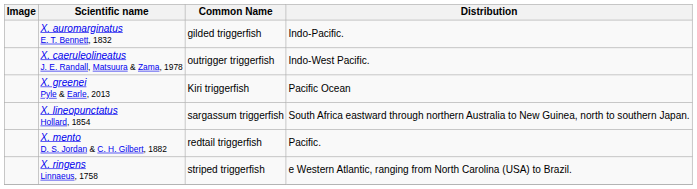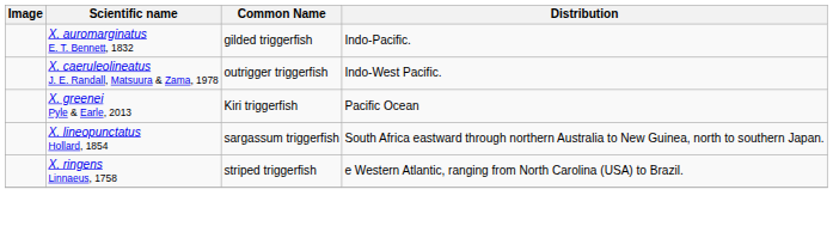 <table class="wikitable">
 <tr>
 <th>Image</th>
 <th>Scientific name</th>
 <th>Common Name</th>
 <th>Distribution</th>
 </tr>
 <tr>
 <td></td>
 <td><em><a href='#'>X. auromarginatus</a></em><br><small><a href='#'>E. T. Bennett</a>, 1832</small></td>
 <td>gilded triggerfish</td>
 <td>Indo-Pacific.</td>
 </tr>
 <tr>
 <td></td>
 <td><em><a href='#'>X. caeruleolineatus</a></em><br><small><a href='#'>J. E. Randall</a>, <a href='#'>Matsuura</a> & <a href='#'>Zama</a>, 1978</small></td>
 <td>outrigger triggerfish</td>
 <td>Indo-West Pacific.</td>
 </tr>
 <tr>
 <td></td>
 <td><em><a href='#'>X. greenei</a></em><br><small><a href='#'>Pyle</a> & <a href='#'>Earle</a>, 2013</small></td>
 <td>Kiri triggerfish</td>
 <td>Pacific Ocean</td>
 </tr>
 <tr>
 <td></td>
 <td><em><a href='#'>X. lineopunctatus</a></em><br><small><a href='#'>Hollard</a>, 1854</small></td>
 <td>sargassum triggerfish</td>
 <td>South Africa eastward through northern Australia to New Guinea, north to southern Japan.</td>
 </tr>
 <tr>
 <td></td>
-<td><em><a href='#'>X. mento</a></em><br><small><a href='#'>D. S. Jordan</a> & <a href='#'>C. H. Gilbert</a>, 1882</small></td>
-<td>redtail triggerfish</td>
-<td>Pacific.</td>
-</tr>
-<tr>
-<td></td>
 <td><em><a href='#'>X. ringens</a></em><br><small><a href='#'>Linnaeus</a>, 1758</small></td>
 <td>striped triggerfish</td>
 <td>e Western Atlantic, ranging from North Carolina (USA) to Brazil.</td>
 </tr>
 <tr>
 </tr>
 </table>
